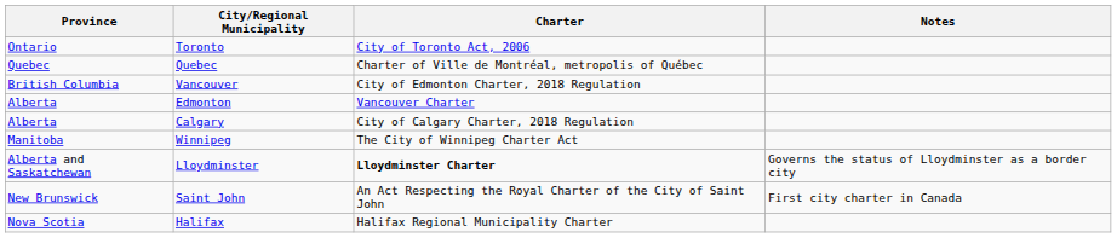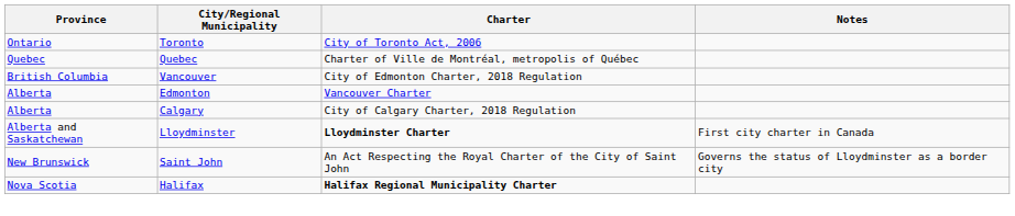 <table class="wikitable">
 <tr>
 <th>Province</th>
 <th>City/Regional Municipality</th>
 <th>Charter</th>
 <th>Notes</th>
 </tr>
 <tr>
 <td><a href='#'>Ontario</a></td>
 <td><a href='#'>Toronto</a></td>
 <td><a href='#'>City of Toronto Act, 2006</a></td>
 <td></td>
 </tr>
 <tr>
 <td><a href='#'>Quebec</a></td>
 <td><a href='#'>Quebec</a></td>
 <td>Charter of Ville de Montréal, metropolis of Québec</td>
 <td></td>
 </tr>
 <tr>
 <td><a href='#'>British Columbia</a></td>
 <td><a href='#'>Vancouver</a></td>
 <td>City of Edmonton Charter, 2018 Regulation</td>
 <td></td>
 </tr>
 <tr>
 <td><a href='#'>Alberta</a></td>
 <td><a href='#'>Edmonton</a></td>
 <td><a href='#'>Vancouver Charter</a></td>
 <td></td>
 </tr>
 <tr>
 <td><a href='#'>Alberta</a></td>
 <td><a href='#'>Calgary</a></td>
 <td>City of Calgary Charter, 2018 Regulation</td>
 <td></td>
 </tr>
 <tr>
-<td><a href='#'>Manitoba</a></td>
-<td><a href='#'>Winnipeg</a></td>
-<td>The City of Winnipeg Charter Act</td>
-<td></td>
-</tr>
-<tr>
 <td><a href='#'>Alberta</a> and <a href='#'>Saskatchewan</a></td>
 <td><a href='#'>Lloydminster</a></td>
 <td><strong>Lloydminster Charter</strong></td>
-<td>Governs the status of Lloydminster as a border city</td>
+<td>First city charter in Canada</td>
 </tr>
 <tr>
 <td><a href='#'>New Brunswick</a></td>
 <td><a href='#'>Saint John</a></td>
 <td>An Act Respecting the Royal Charter of the City of Saint John</td>
-<td>First city charter in Canada</td>
+<td>Governs the status of Lloydminster as a border city</td>
 </tr>
 <tr>
 <td><a href='#'>Nova Scotia</a></td>
 <td><a href='#'>Halifax</a></td>
-<td>Halifax Regional Municipality Charter</td>
+<td><strong>Halifax Regional Municipality Charter</strong></td>
 <td></td>
 </tr>
 </table>
